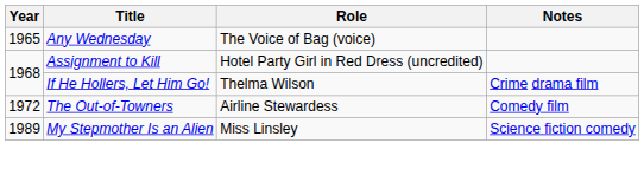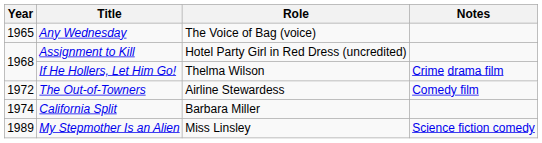 <table class="wikitable sortable">
 <tr>
 <th>Year</th>
 <th>Title</th>
 <th>Role</th>
 <th class="wikitable unsortable">Notes</th>
 </tr>
 <tr>
 <td>1965</td>
 <td><em><a href='#'>Any Wednesday</a></em></td>
 <td>The Voice of Bag (voice)</td>
 <td></td>
 </tr>
 <tr>
 <td rowspan="2">1968</td>
 <td><em><a href='#'>Assignment to Kill</a></em></td>
 <td>Hotel Party Girl in Red Dress (uncredited)</td>
 <td></td>
 </tr>
 <tr>
 <td><em><a href='#'>If He Hollers, Let Him Go!</a></em></td>
 <td>Thelma Wilson</td>
 <td><a href='#'>Crime</a> <a href='#'>drama film</a></td>
 </tr>
 <tr>
 <td>1972</td>
 <td><em><a href='#'>The Out-of-Towners</a></em></td>
 <td>Airline Stewardess</td>
 <td><a href='#'>Comedy film</a></td>
 </tr>
 <tr>
+<td>1974</td>
+<td><em><a href='#'>California Split</a></em></td>
+<td>Barbara Miller</td>
+<td></td>
+</tr>
+<tr>
 <td>1989</td>
 <td><em><a href='#'>My Stepmother Is an Alien</a></em></td>
 <td>Miss Linsley</td>
 <td><a href='#'>Science fiction comedy</a></td>
 </tr>
 </table>
